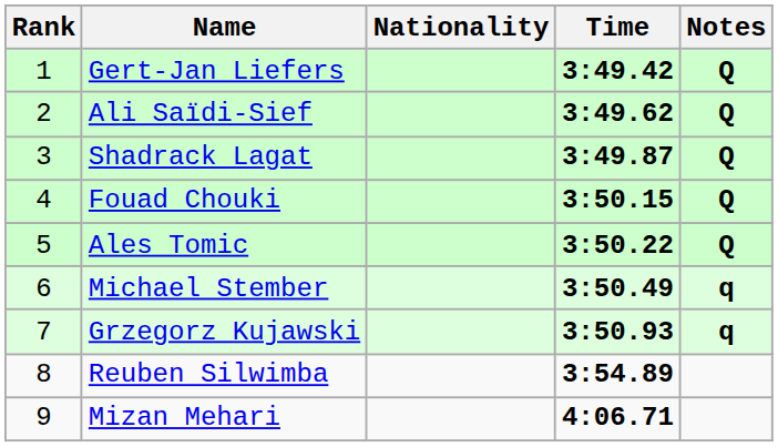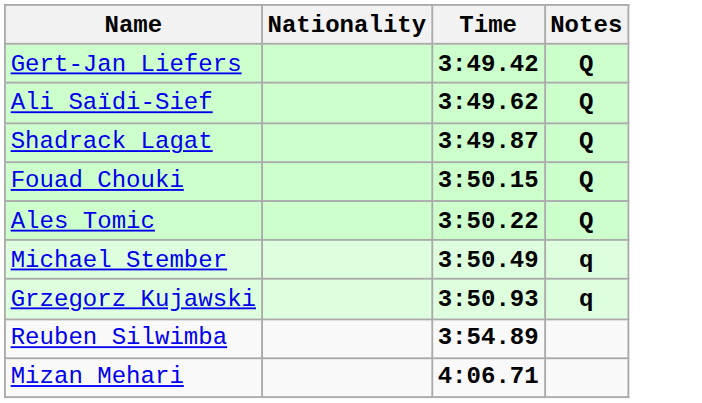 <table class="wikitable sortable" style="text-align:center">
 <tr>
-<th>Rank</th>
 <th>Name</th>
 <th>Nationality</th>
 <th>Time</th>
 <th>Notes</th>
 </tr>
 <tr bgcolor=ccffcc>
-<td>1</td>
 <td align=left><a href='#'>Gert-Jan Liefers</a></td>
 <td align=left></td>
 <td><strong>3:49.42</strong></td>
 <td><strong>Q</strong></td>
 </tr>
 <tr bgcolor=ccffcc>
-<td>2</td>
 <td align=left><a href='#'>Ali Saïdi-Sief</a></td>
 <td align=left></td>
 <td><strong>3:49.62</strong></td>
 <td><strong>Q</strong></td>
 </tr>
 <tr bgcolor=ccffcc>
-<td>3</td>
 <td align=left><a href='#'>Shadrack Lagat</a></td>
 <td align=left></td>
 <td><strong>3:49.87</strong></td>
 <td><strong>Q</strong></td>
 </tr>
 <tr bgcolor=ccffcc>
-<td>4</td>
 <td align=left><a href='#'>Fouad Chouki</a></td>
 <td align=left></td>
 <td><strong>3:50.15</strong></td>
 <td><strong>Q</strong></td>
 </tr>
 <tr bgcolor=ccffcc>
-<td>5</td>
 <td align=left><a href='#'>Ales Tomic</a></td>
 <td align=left></td>
 <td><strong>3:50.22</strong></td>
 <td><strong>Q</strong></td>
 </tr>
 <tr bgcolor=ddffdd>
-<td>6</td>
 <td align=left><a href='#'>Michael Stember</a></td>
 <td align=left></td>
 <td><strong>3:50.49</strong></td>
 <td><strong>q</strong></td>
 </tr>
 <tr bgcolor=ddffdd>
-<td>7</td>
 <td align=left><a href='#'>Grzegorz Kujawski</a></td>
 <td align=left></td>
 <td><strong>3:50.93</strong></td>
 <td><strong>q</strong></td>
 </tr>
 <tr>
-<td>8</td>
 <td align=left><a href='#'>Reuben Silwimba</a></td>
 <td align=left></td>
 <td><strong>3:54.89</strong></td>
 <td></td>
 </tr>
 <tr>
-<td>9</td>
 <td align=left><a href='#'>Mizan Mehari</a></td>
 <td align=left></td>
 <td><strong>4:06.71</strong></td>
 <td></td>
 </tr>
 </table>
